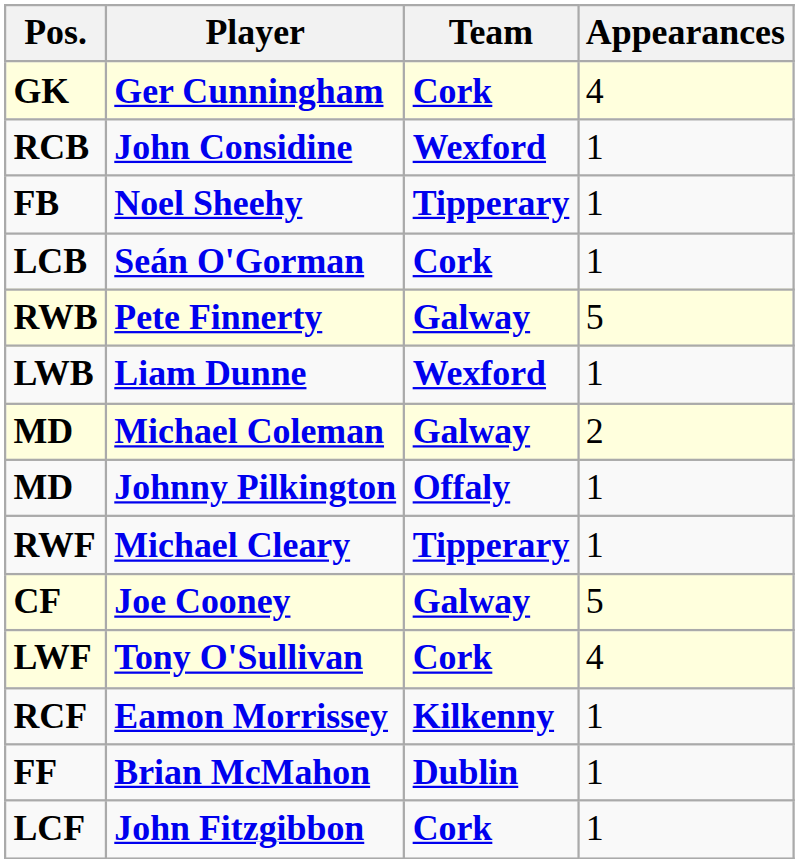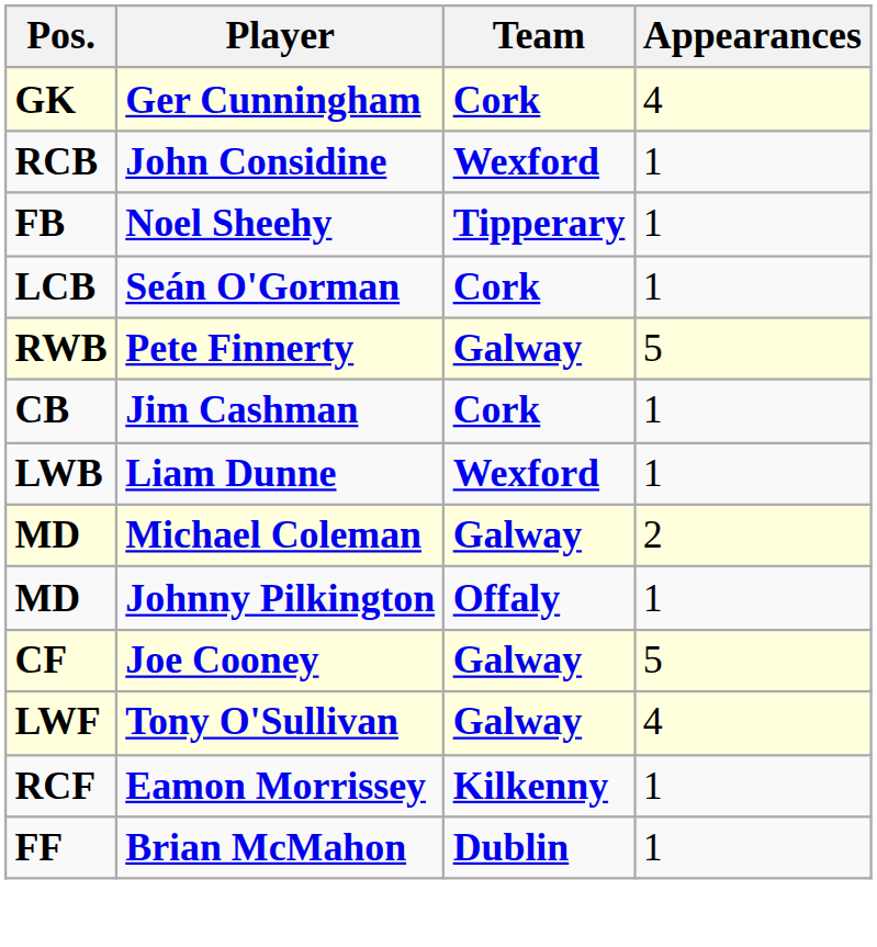 <table class="wikitable">
 <tr>
 <th>Pos.</th>
 <th>Player</th>
 <th>Team</th>
 <th>Appearances</th>
 </tr>
 <tr bgcolor=#FFFFDD>
 <td><strong>GK</strong></td>
 <td> <strong><a href='#'>Ger Cunningham</a></strong></td>
 <td><strong><a href='#'>Cork</a></strong></td>
 <td>4</td>
 </tr>
 <tr>
 <td><strong>RCB</strong></td>
 <td> <strong><a href='#'>John Considine</a></strong></td>
 <td><strong><a href='#'>Wexford</a></strong></td>
 <td>1</td>
 </tr>
 <tr>
 <td><strong>FB</strong></td>
 <td> <strong><a href='#'>Noel Sheehy</a></strong></td>
 <td><strong><a href='#'>Tipperary</a></strong></td>
 <td>1</td>
 </tr>
 <tr>
 <td><strong>LCB</strong></td>
 <td> <strong><a href='#'>Seán O'Gorman</a></strong></td>
 <td><strong><a href='#'>Cork</a></strong></td>
 <td>1</td>
 </tr>
 <tr bgcolor=#FFFFDD>
 <td><strong>RWB</strong></td>
 <td> <strong><a href='#'>Pete Finnerty</a></strong></td>
 <td><strong><a href='#'>Galway</a></strong></td>
 <td>5</td>
 </tr>
 <tr>
+<td><strong>CB</strong></td>
+<td> <strong><a href='#'>Jim Cashman</a></strong></td>
+<td><strong><a href='#'>Cork</a></strong></td>
+<td>1</td>
+</tr>
+<tr>
 <td><strong>LWB</strong></td>
 <td> <strong><a href='#'>Liam Dunne</a></strong></td>
 <td><strong><a href='#'>Wexford</a></strong></td>
 <td>1</td>
 </tr>
 <tr bgcolor=#FFFFDD>
 <td><strong>MD</strong></td>
 <td> <strong><a href='#'>Michael Coleman</a></strong></td>
 <td><strong><a href='#'>Galway</a></strong></td>
 <td>2</td>
 </tr>
 <tr>
 <td><strong>MD</strong></td>
 <td> <strong><a href='#'>Johnny Pilkington</a></strong></td>
 <td><strong><a href='#'>Offaly</a></strong></td>
 <td>1</td>
 </tr>
-<tr>
-<td><strong>RWF</strong></td>
-<td> <strong><a href='#'>Michael Cleary</a></strong></td>
-<td><strong><a href='#'>Tipperary</a></strong></td>
-<td>1</td>
-</tr>
 <tr bgcolor=#FFFFDD>
 <td><strong>CF</strong></td>
 <td> <strong><a href='#'>Joe Cooney</a></strong></td>
 <td><strong><a href='#'>Galway</a></strong></td>
 <td>5</td>
 </tr>
 <tr bgcolor=#FFFFDD>
 <td><strong>LWF</strong></td>
 <td> <strong><a href='#'>Tony O'Sullivan</a></strong></td>
-<td><strong><a href='#'>Cork</a></strong></td>
+<td><strong><a href='#'>Galway</a></strong></td>
 <td>4</td>
 </tr>
 <tr>
 <td><strong>RCF</strong></td>
 <td> <strong><a href='#'>Eamon Morrissey</a></strong></td>
 <td><strong><a href='#'>Kilkenny</a></strong></td>
 <td>1</td>
 </tr>
 <tr>
 <td><strong>FF</strong></td>
 <td> <strong><a href='#'>Brian McMahon</a></strong></td>
 <td><strong><a href='#'>Dublin</a></strong></td>
 <td>1</td>
 </tr>
-<tr>
-<td><strong>LCF</strong></td>
-<td> <strong><a href='#'>John Fitzgibbon</a></strong></td>
-<td><strong><a href='#'>Cork</a></strong></td>
-<td>1</td>
-</tr>
 </table>
